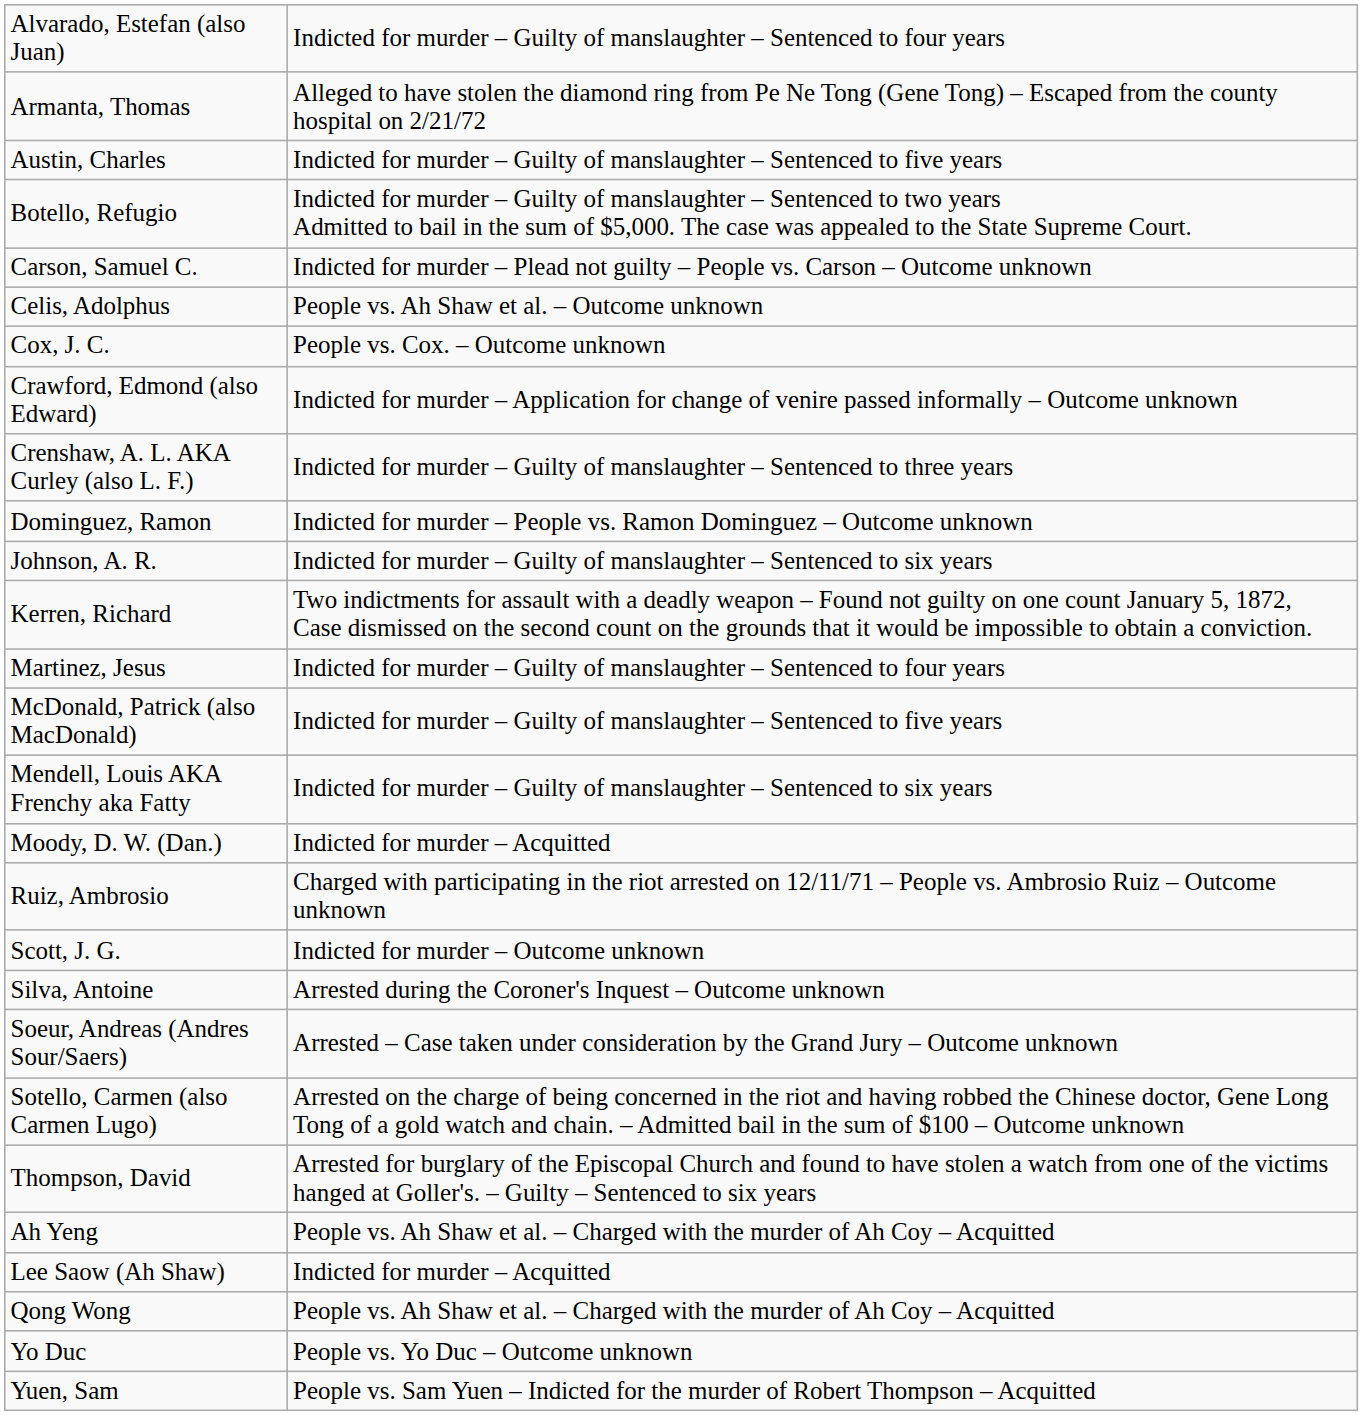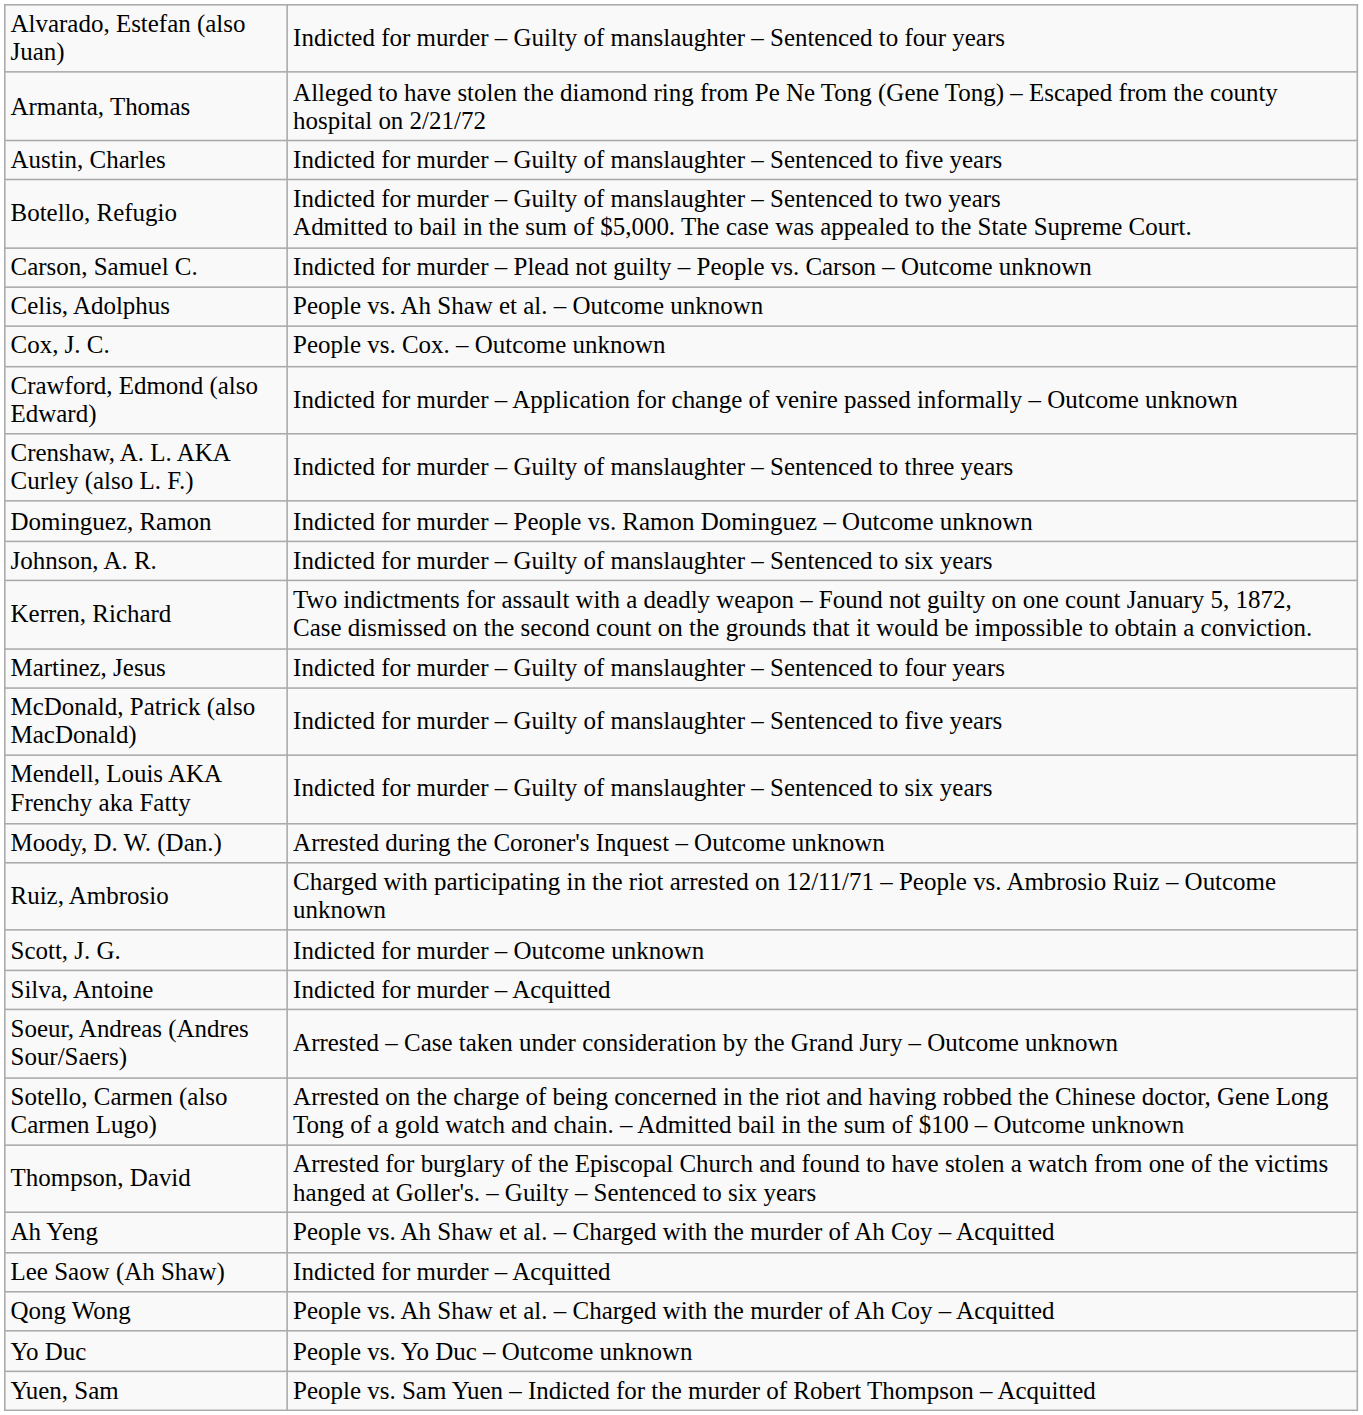 <table class="mw-collapsible mw-collapsed wikitable">
 <tr>
 <td>Alvarado, Estefan (also Juan)</td>
 <td>Indicted for murder – Guilty of manslaughter – Sentenced to four years</td>
 </tr>
 <tr>
 <td>Armanta, Thomas</td>
 <td>Alleged to have stolen the diamond ring from Pe Ne Tong (Gene Tong) – Escaped from the county hospital on 2/21/72</td>
 </tr>
 <tr>
 <td>Austin, Charles</td>
 <td>Indicted for murder – Guilty of manslaughter – Sentenced to five years</td>
 </tr>
 <tr>
 <td>Botello, Refugio</td>
 <td>Indicted for murder – Guilty of manslaughter – Sentenced to two years<br>Admitted to bail in the sum of $5,000. The case was appealed to the State Supreme Court.</td>
 </tr>
 <tr>
 <td>Carson, Samuel C.</td>
 <td>Indicted for murder – Plead not guilty – People vs. Carson – Outcome unknown</td>
 </tr>
 <tr>
 <td>Celis, Adolphus</td>
 <td>People vs. Ah Shaw et al. – Outcome unknown</td>
 </tr>
 <tr>
 <td>Cox, J. C.</td>
 <td>People vs. Cox. – Outcome unknown</td>
 </tr>
 <tr>
 <td>Crawford, Edmond (also Edward)</td>
 <td>Indicted for murder – Application for change of venire passed informally – Outcome unknown</td>
 </tr>
 <tr>
 <td>Crenshaw, A. L. AKA Curley (also L. F.)</td>
 <td>Indicted for murder – Guilty of manslaughter – Sentenced to three years</td>
 </tr>
 <tr>
 <td>Dominguez, Ramon</td>
 <td>Indicted for murder – People vs. Ramon Dominguez – Outcome unknown</td>
 </tr>
 <tr>
 <td>Johnson, A. R.</td>
 <td>Indicted for murder – Guilty of manslaughter – Sentenced to six years</td>
 </tr>
 <tr>
 <td>Kerren, Richard</td>
 <td>Two indictments for assault with a deadly weapon – Found not guilty on one count January 5, 1872,<br>Case dismissed on the second count on the grounds that it would be impossible to obtain a conviction.</td>
 </tr>
 <tr>
 <td>Martinez, Jesus</td>
 <td>Indicted for murder – Guilty of manslaughter – Sentenced to four years</td>
 </tr>
 <tr>
 <td>McDonald, Patrick (also MacDonald)</td>
 <td>Indicted for murder – Guilty of manslaughter – Sentenced to five years</td>
 </tr>
 <tr>
 <td>Mendell, Louis AKA Frenchy aka Fatty</td>
 <td>Indicted for murder – Guilty of manslaughter – Sentenced to six years</td>
 </tr>
 <tr>
 <td>Moody, D. W. (Dan.)</td>
-<td>Indicted for murder – Acquitted</td>
+<td>Arrested during the Coroner's Inquest – Outcome unknown</td>
 </tr>
 <tr>
 <td>Ruiz, Ambrosio</td>
 <td>Charged with participating in the riot arrested on 12/11/71 – People vs. Ambrosio Ruiz – Outcome unknown</td>
 </tr>
 <tr>
 <td>Scott, J. G.</td>
 <td>Indicted for murder – Outcome unknown</td>
 </tr>
 <tr>
 <td>Silva, Antoine</td>
-<td>Arrested during the Coroner's Inquest – Outcome unknown</td>
+<td>Indicted for murder – Acquitted</td>
 </tr>
 <tr>
 <td>Soeur, Andreas (Andres Sour/Saers)</td>
 <td>Arrested – Case taken under consideration by the Grand Jury – Outcome unknown</td>
 </tr>
 <tr>
 <td>Sotello, Carmen (also Carmen Lugo)</td>
 <td>Arrested on the charge of being concerned in the riot and having robbed the Chinese doctor, Gene Long Tong of a gold watch and chain. – Admitted bail in the sum of $100 – Outcome unknown</td>
 </tr>
 <tr>
 <td>Thompson, David</td>
 <td>Arrested for burglary of the Episcopal Church and found to have stolen a watch from one of the victims hanged at Goller's. – Guilty – Sentenced to six years</td>
 </tr>
 <tr>
 <td>Ah Yeng</td>
 <td>People vs. Ah Shaw et al. – Charged with the murder of Ah Coy – Acquitted</td>
 </tr>
 <tr>
 <td>Lee Saow (Ah Shaw)</td>
 <td>Indicted for murder – Acquitted</td>
 </tr>
 <tr>
 <td>Qong Wong</td>
 <td>People vs. Ah Shaw et al. – Charged with the murder of Ah Coy – Acquitted</td>
 </tr>
 <tr>
 <td>Yo Duc</td>
 <td>People vs. Yo Duc – Outcome unknown</td>
 </tr>
 <tr>
 <td>Yuen, Sam</td>
 <td>People vs. Sam Yuen – Indicted for the murder of Robert Thompson – Acquitted</td>
 </tr>
 </table>
